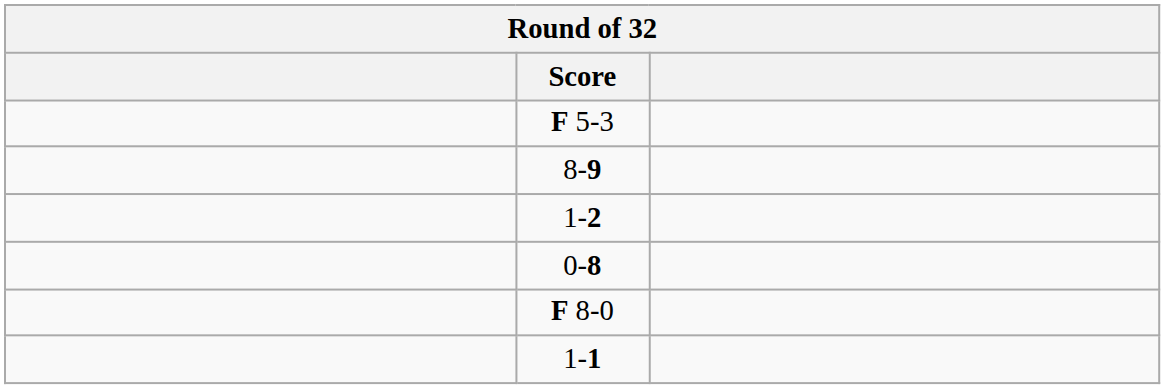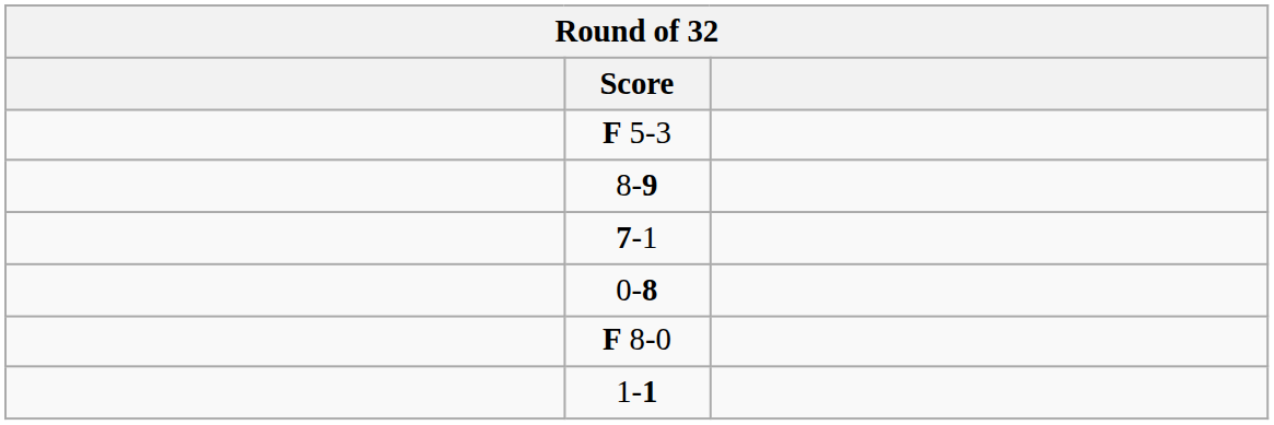 <table class="wikitable" style="text-align: center; font-size:90% ">
 <tr>
 <th colspan=3>Round of 32</th>
 </tr>
 <tr>
 <th align="right" width="250"></th>
 <th width="60">Score</th>
 <th align="left" width="250"></th>
 </tr>
 <tr>
 <td align=left><strong></strong></td>
 <td align=center><strong>F</strong> 5-3</td>
 <td align=left></td>
 </tr>
 <tr>
 <td align=left></td>
 <td align=center>8-<strong>9</strong></td>
 <td align=left><strong></strong></td>
 </tr>
 <tr>
+<td align=left><strong></strong></td>
+<td align=center><strong>7</strong>-1</td>
 <td align=left></td>
-<td align=center>1-<strong>2</strong></td>
-<td align=left><strong></strong></td>
 </tr>
 <tr>
 <td align=left></td>
 <td align=center>0-<strong>8</strong></td>
 <td align=left><strong></strong></td>
 </tr>
 <tr>
 <td align=left></td>
 <td align=center><strong>F</strong> 8-0</td>
 <td align=left><strong></strong></td>
 </tr>
 <tr>
 <td align=left></td>
 <td align=center>1-<strong>1</strong></td>
 <td align=left><strong></strong></td>
 </tr>
 </table>
